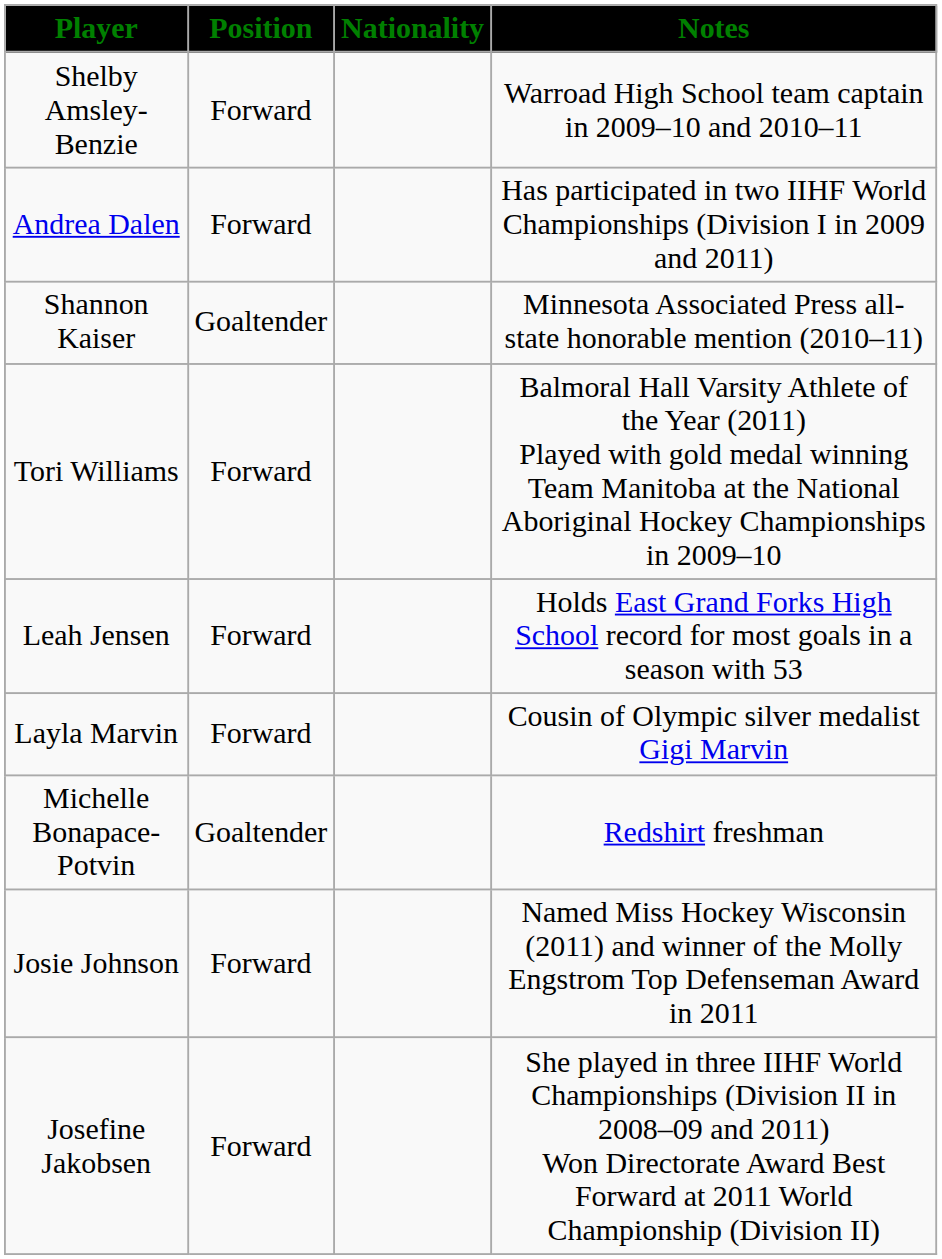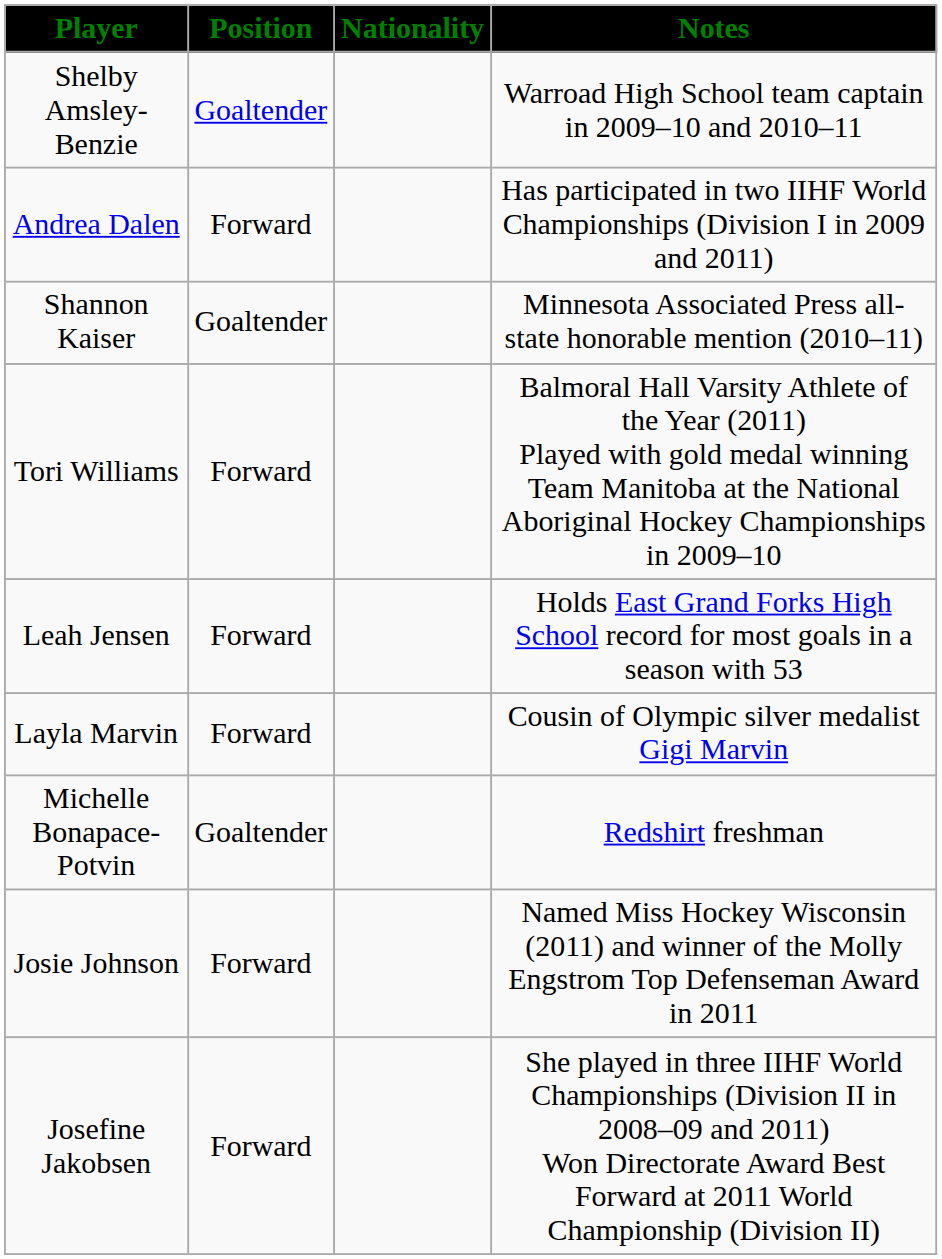 <table class="wikitable" style="width:80%;">
 <tr style="text-align:center; background:black; color:green;">
 <td><strong>Player</strong></td>
 <td><strong>Position</strong></td>
 <td><strong>Nationality</strong></td>
 <td><strong>Notes</strong></td>
 </tr>
 <tr style="text-align:center; background:;">
 <td>Shelby Amsley-Benzie</td>
-<td>Forward</td>
+<td><a href='#'>Goaltender</a></td>
 <td></td>
 <td>Warroad High School team captain in 2009–10 and 2010–11</td>
 </tr>
 <tr style="text-align:center; background:;">
 <td><a href='#'>Andrea Dalen</a></td>
 <td>Forward</td>
 <td></td>
 <td>Has participated in two IIHF World Championships (Division I in 2009 and 2011)</td>
 </tr>
 <tr style="text-align:center; background:;">
 <td>Shannon Kaiser</td>
 <td>Goaltender</td>
 <td></td>
 <td>Minnesota Associated Press all-state honorable mention (2010–11)</td>
 </tr>
 <tr style="text-align:center; background:;">
 <td>Tori Williams</td>
 <td>Forward</td>
 <td></td>
 <td>Balmoral Hall Varsity Athlete of the Year (2011)<br>Played with gold medal winning Team Manitoba at the National Aboriginal Hockey Championships in 2009–10</td>
 </tr>
 <tr style="text-align:center; background:;">
 <td>Leah Jensen</td>
 <td>Forward</td>
 <td></td>
 <td>Holds <a href='#'>East Grand Forks High School</a> record for most goals in a season with 53</td>
 </tr>
 <tr style="text-align:center; background:;">
 <td>Layla Marvin</td>
 <td>Forward</td>
 <td></td>
 <td>Cousin of Olympic silver medalist <a href='#'>Gigi Marvin</a></td>
 </tr>
 <tr style="text-align:center; background:;">
 <td>Michelle Bonapace-Potvin</td>
 <td>Goaltender</td>
 <td></td>
 <td><a href='#'>Redshirt</a> freshman</td>
 </tr>
 <tr style="text-align:center; background:;">
 <td>Josie Johnson</td>
 <td>Forward</td>
 <td></td>
 <td>Named Miss Hockey Wisconsin (2011) and winner of the Molly Engstrom Top Defenseman Award in 2011</td>
 </tr>
 <tr style="text-align:center; background:;">
 <td>Josefine Jakobsen</td>
 <td>Forward</td>
 <td></td>
 <td>She played in three IIHF World Championships (Division II in 2008–09 and 2011)<br>Won Directorate Award Best Forward at 2011 World Championship (Division II)</td>
 </tr>
 </table>
